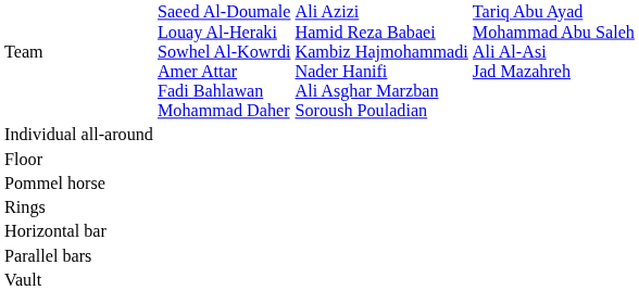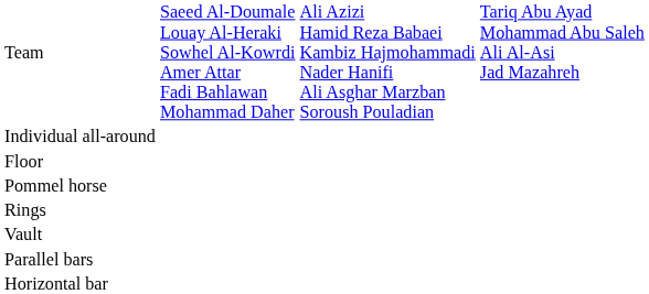 <table>
 <tr>
 <td>Team</td>
 <td><br><a href='#'>Saeed Al-Doumale</a><br><a href='#'>Louay Al-Heraki</a><br><a href='#'>Sowhel Al-Kowrdi</a><br><a href='#'>Amer Attar</a><br><a href='#'>Fadi Bahlawan</a><br><a href='#'>Mohammad Daher</a></td>
 <td><br><a href='#'>Ali Azizi</a><br><a href='#'>Hamid Reza Babaei</a><br><a href='#'>Kambiz Hajmohammadi</a><br><a href='#'>Nader Hanifi</a><br><a href='#'>Ali Asghar Marzban</a><br><a href='#'>Soroush Pouladian</a></td>
 <td valign=top><br><a href='#'>Tariq Abu Ayad</a><br><a href='#'>Mohammad Abu Saleh</a><br><a href='#'>Ali Al-Asi</a><br><a href='#'>Jad Mazahreh</a></td>
 </tr>
 <tr>
 <td>Individual all-around</td>
 <td></td>
 <td></td>
 <td></td>
 </tr>
 <tr>
 <td>Floor</td>
 <td></td>
 <td></td>
 <td></td>
 </tr>
 <tr>
 <td>Pommel horse</td>
 <td></td>
 <td></td>
 <td></td>
 </tr>
 <tr>
 <td>Rings</td>
 <td></td>
 <td></td>
 <td></td>
 </tr>
 <tr>
-<td>Horizontal bar</td>
+<td>Vault</td>
 <td></td>
 <td></td>
 <td></td>
 </tr>
 <tr>
 <td>Parallel bars</td>
 <td></td>
 <td></td>
 <td></td>
 </tr>
 <tr>
-<td>Vault</td>
+<td>Horizontal bar</td>
 <td></td>
 <td></td>
 <td></td>
 </tr>
 </table>
